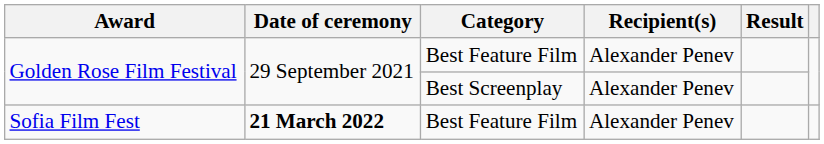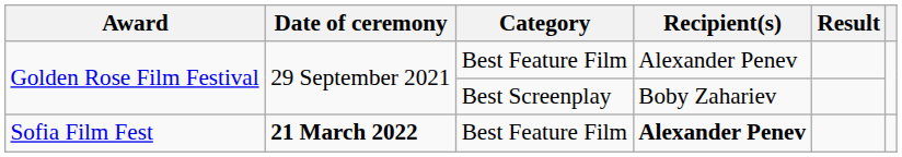 <table class="wikitable sortable plainrowheaders" style="width: 99%;">
 <tr>
 <th scope="col">Award</th>
 <th scope="col">Date of ceremony</th>
 <th scope="col">Category</th>
 <th scope="col">Recipient(s)</th>
 <th scope="col">Result</th>
 <th scope="col" class="unsortable"></th>
 </tr>
 <tr>
 <td rowspan="2"><a href='#'>Golden Rose Film Festival</a></td>
 <td rowspan="2">29 September 2021</td>
 <td>Best Feature Film</td>
 <td>Alexander Penev</td>
 <td></td>
 <td style="text-align:center;" rowspan="2"></td>
 </tr>
 <tr>
 <td>Best Screenplay</td>
-<td>Alexander Penev</td>
+<td>Boby Zahariev</td>
 <td></td>
 </tr>
 <tr>
 <td><a href='#'>Sofia Film Fest</a></td>
 <td><strong>21 March 2022</strong></td>
 <td>Best Feature Film</td>
-<td>Alexander Penev</td>
+<td><strong>Alexander Penev</strong></td>
 <td></td>
 <td style="text-align:center;"></td>
 </tr>
 </table>
